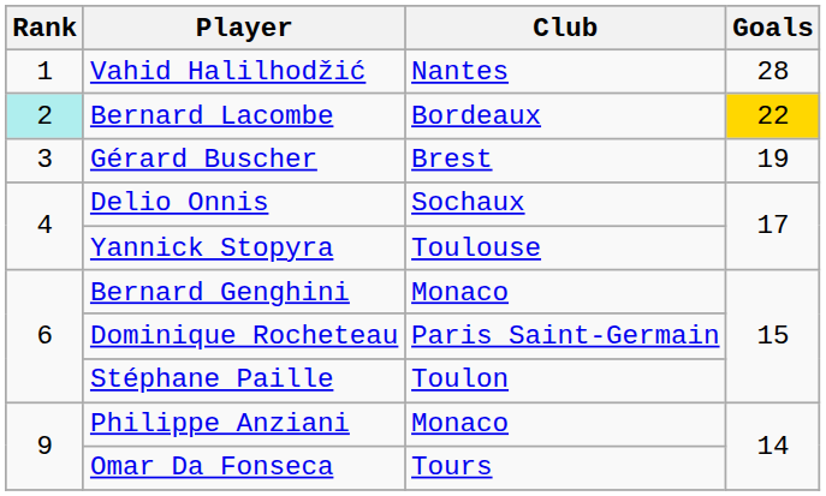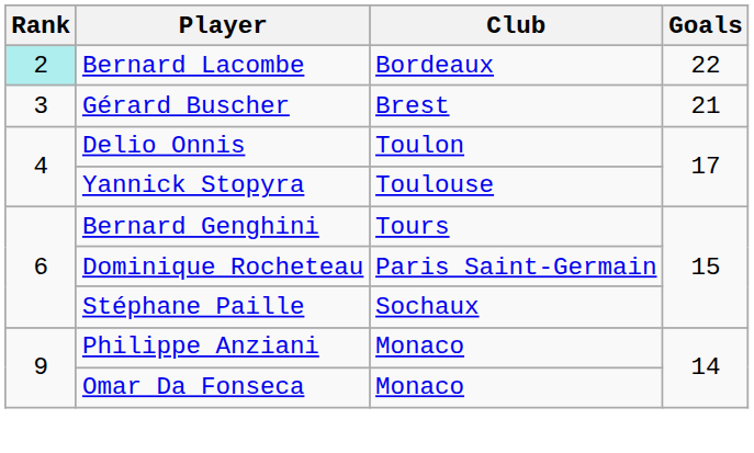 <table class="wikitable" style="text-align:center">
 <tr>
 <th>Rank</th>
 <th>Player</th>
 <th>Club</th>
 <th>Goals</th>
 </tr>
 <tr>
-<td>1</td>
-<td align="left"> <a href='#'>Vahid Halilhodžić</a></td>
-<td align="left"><a href='#'>Nantes</a></td>
-<td>28</td>
-</tr>
-<tr>
 <td style="background: paleturquoise;">2</td>
 <td align="left"> <a href='#'>Bernard Lacombe</a></td>
 <td align="left"><a href='#'>Bordeaux</a></td>
-<td style="background: gold;">22</td>
+<td>22</td>
 </tr>
 <tr>
 <td>3</td>
 <td align="left"> <a href='#'>Gérard Buscher</a></td>
 <td align="left"><a href='#'>Brest</a></td>
-<td>19</td>
+<td>21</td>
 </tr>
 <tr>
 <td rowspan="2">4</td>
 <td align="left"> <a href='#'>Delio Onnis</a></td>
-<td align="left"><a href='#'>Sochaux</a></td>
+<td align="left"><a href='#'>Toulon</a></td>
 <td rowspan="2">17</td>
 </tr>
 <tr>
 <td align="left"> <a href='#'>Yannick Stopyra</a></td>
 <td align="left"><a href='#'>Toulouse</a></td>
 </tr>
 <tr>
 <td rowspan="3">6</td>
 <td align="left"> <a href='#'>Bernard Genghini</a></td>
-<td align="left"><a href='#'>Monaco</a></td>
+<td align="left"><a href='#'>Tours</a></td>
 <td rowspan="3">15</td>
 </tr>
 <tr>
 <td align="left"> <a href='#'>Dominique Rocheteau</a></td>
 <td align="left"><a href='#'>Paris Saint-Germain</a></td>
 </tr>
 <tr>
 <td align="left"> <a href='#'>Stéphane Paille</a></td>
-<td align="left"><a href='#'>Toulon</a></td>
+<td align="left"><a href='#'>Sochaux</a></td>
 </tr>
 <tr>
 <td rowspan="2">9</td>
 <td align="left"> <a href='#'>Philippe Anziani</a></td>
 <td align="left"><a href='#'>Monaco</a></td>
 <td rowspan="2">14</td>
 </tr>
 <tr>
 <td align="left"> <a href='#'>Omar Da Fonseca</a></td>
-<td align="left"><a href='#'>Tours</a></td>
+<td align="left"><a href='#'>Monaco</a></td>
 </tr>
 </table>
